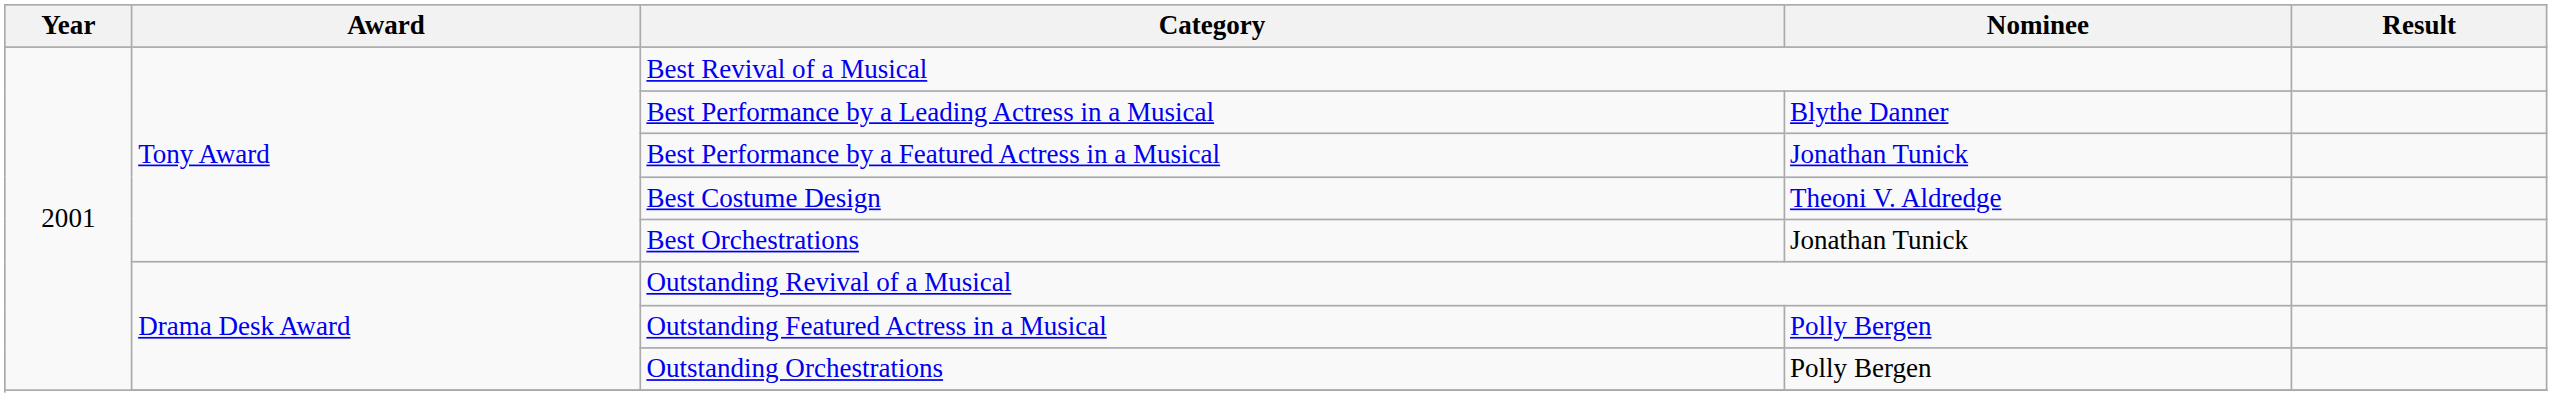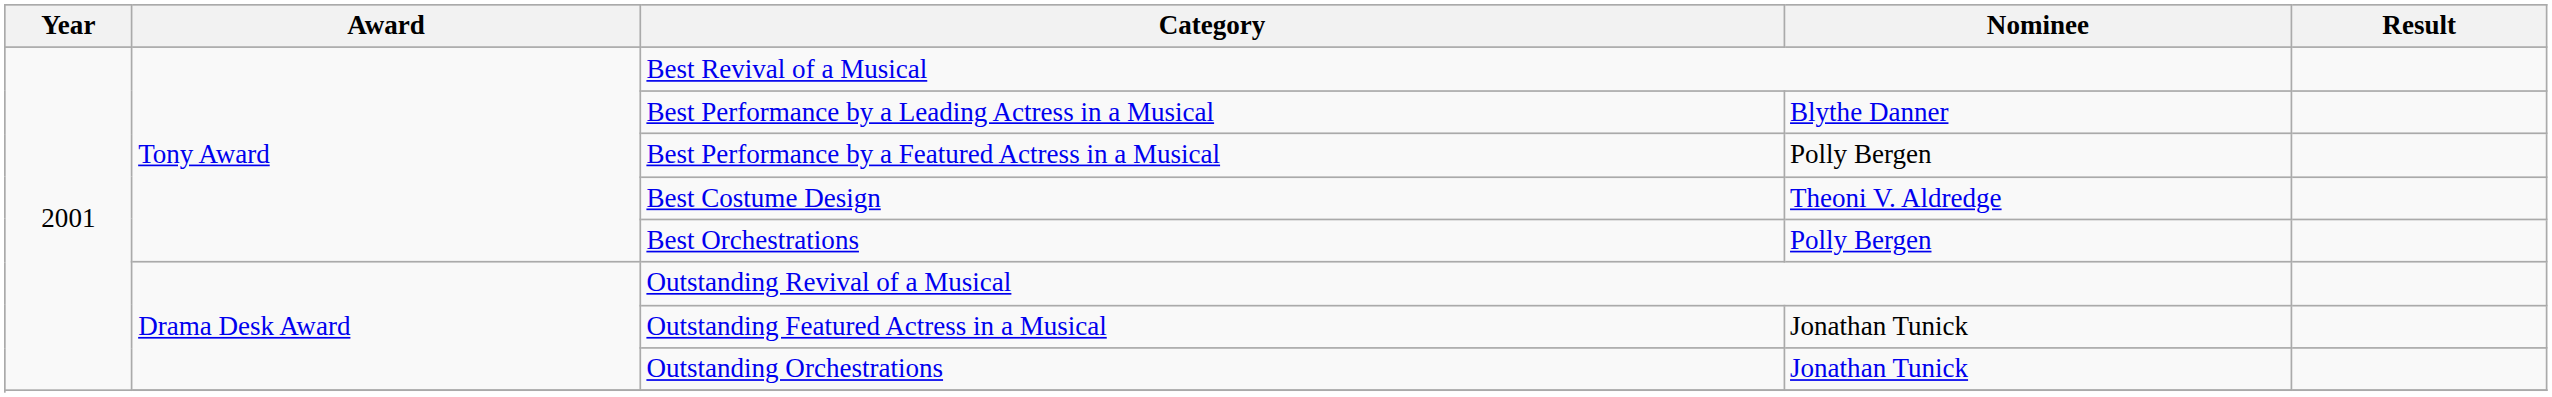 <table class="wikitable" width="95%">
 <tr>
 <th width="5%">Year</th>
 <th width="20%">Award</th>
 <th width="45%">Category</th>
 <th width="20%">Nominee</th>
 <th width="10%">Result</th>
 </tr>
 <tr>
 <td rowspan="10" align="center">2001</td>
 <td rowspan="5"><a href='#'>Tony Award</a></td>
 <td colspan="2"><a href='#'>Best Revival of a Musical</a></td>
 <td></td>
 </tr>
 <tr>
 <td><a href='#'>Best Performance by a Leading Actress in a Musical</a></td>
 <td><a href='#'>Blythe Danner</a></td>
 <td></td>
 </tr>
 <tr>
 <td><a href='#'>Best Performance by a Featured Actress in a Musical</a></td>
-<td><a href='#'>Jonathan Tunick</a></td>
+<td>Polly Bergen</td>
 <td></td>
 </tr>
 <tr>
 <td><a href='#'>Best Costume Design</a></td>
 <td><a href='#'>Theoni V. Aldredge</a></td>
 <td></td>
 </tr>
 <tr>
 <td><a href='#'>Best Orchestrations</a></td>
-<td>Jonathan Tunick</td>
+<td><a href='#'>Polly Bergen</a></td>
 <td></td>
 </tr>
 <tr>
 <td rowspan="3"><a href='#'>Drama Desk Award</a></td>
 <td colspan="2"><a href='#'>Outstanding Revival of a Musical</a></td>
 <td></td>
 </tr>
 <tr>
 <td><a href='#'>Outstanding Featured Actress in a Musical</a></td>
-<td><a href='#'>Polly Bergen</a></td>
+<td>Jonathan Tunick</td>
 <td></td>
 </tr>
 <tr>
 <td><a href='#'>Outstanding Orchestrations</a></td>
-<td>Polly Bergen</td>
+<td><a href='#'>Jonathan Tunick</a></td>
 <td></td>
 </tr>
 <tr>
 </tr>
 </table>
